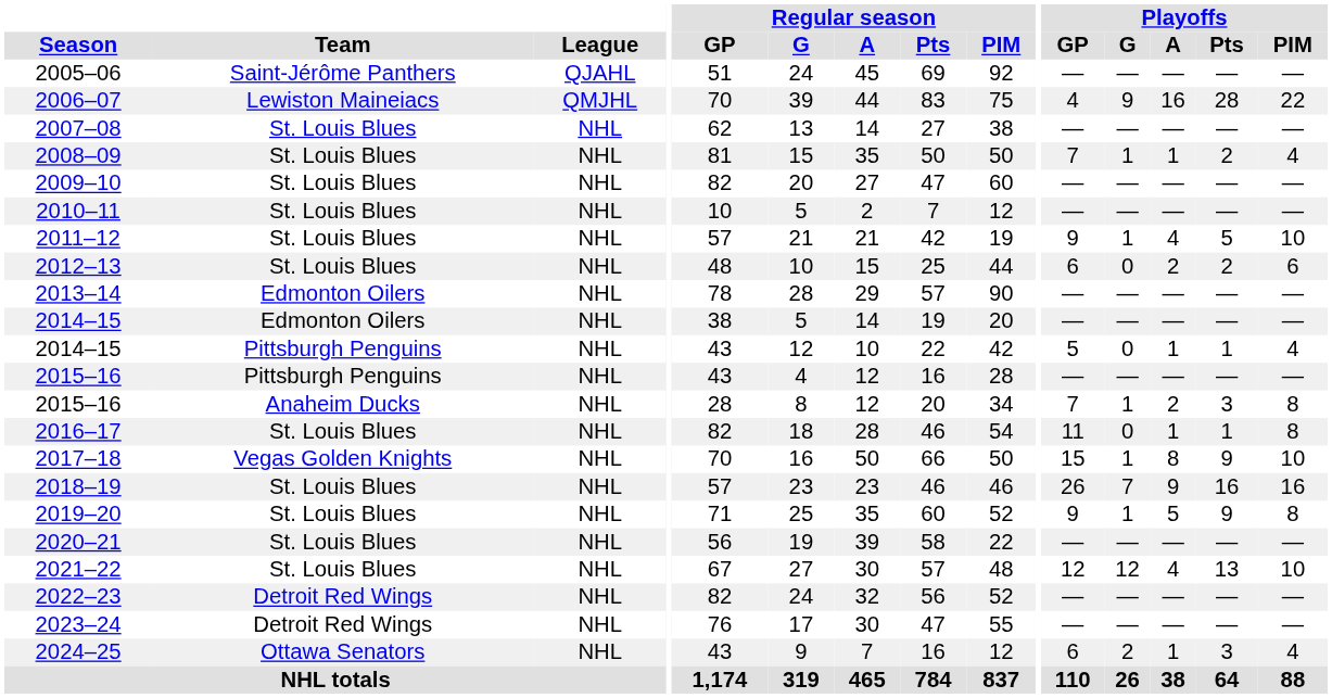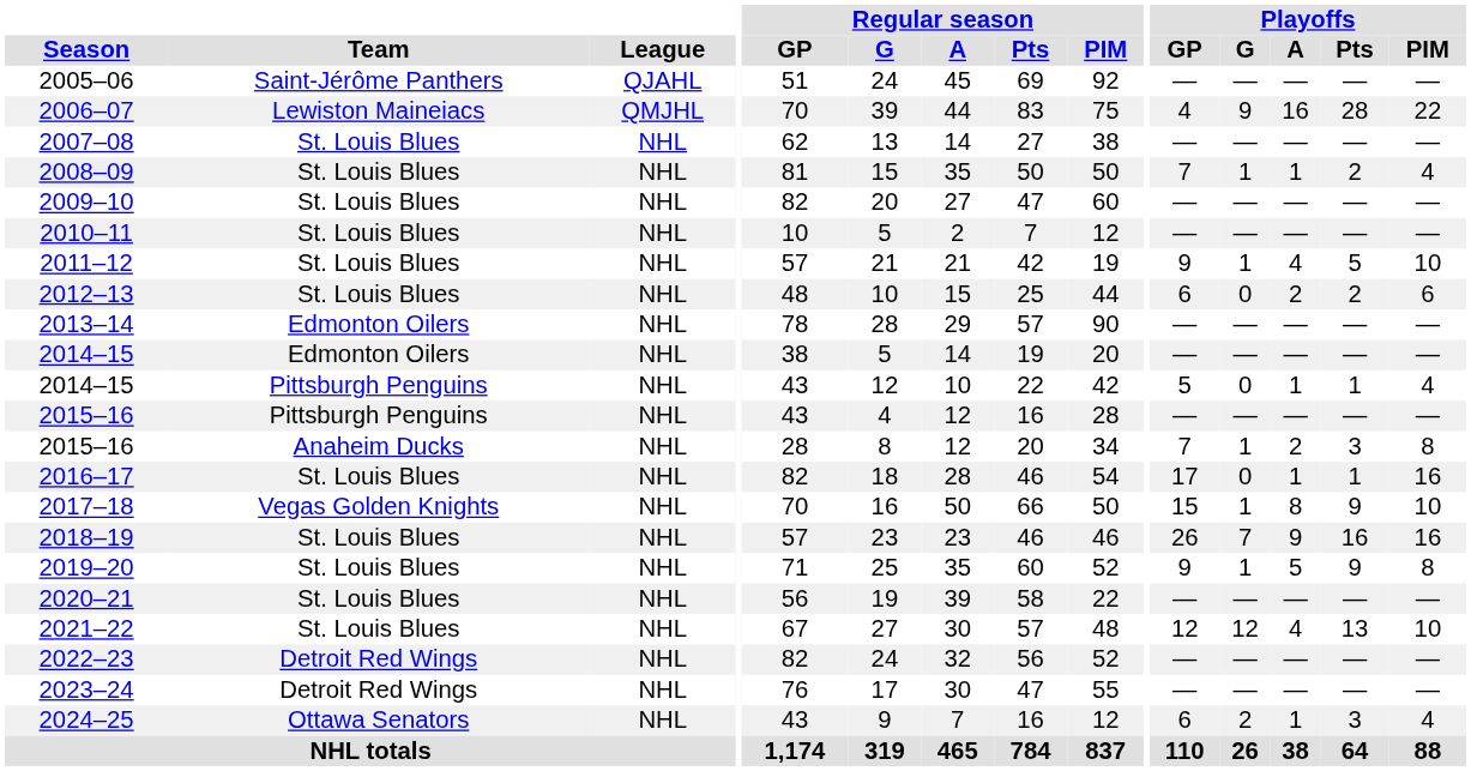 <table border="0" cellpadding="1" cellspacing="0" style="text-align:center; width:60em">
 <tr bgcolor="#e0e0e0">
 <th colspan="3" bgcolor="#ffffff"></th>
 <th rowspan="101" bgcolor="#ffffff"></th>
 <th colspan="5"><a href='#'>Regular season</a></th>
 <th rowspan="101" bgcolor="#ffffff"></th>
 <th colspan="5"><a href='#'>Playoffs</a></th>
 </tr>
 <tr bgcolor="#e0e0e0">
 <th><a href='#'>Season</a></th>
 <th>Team</th>
 <th>League</th>
 <th>GP</th>
 <th><a href='#'>G</a></th>
 <th><a href='#'>A</a></th>
 <th><a href='#'>Pts</a></th>
 <th><a href='#'>PIM</a></th>
 <th>GP</th>
 <th>G</th>
 <th>A</th>
 <th>Pts</th>
 <th>PIM</th>
 </tr>
 <tr>
 <td>2005–06</td>
 <td><a href='#'>Saint-Jérôme Panthers</a></td>
 <td><a href='#'>QJAHL</a></td>
 <td>51</td>
 <td>24</td>
 <td>45</td>
 <td>69</td>
 <td>92</td>
 <td>—</td>
 <td>—</td>
 <td>—</td>
 <td>—</td>
 <td>—</td>
 </tr>
 <tr bgcolor="#f0f0f0">
 <td><a href='#'>2006–07</a></td>
 <td><a href='#'>Lewiston Maineiacs</a></td>
 <td><a href='#'>QMJHL</a></td>
 <td>70</td>
 <td>39</td>
 <td>44</td>
 <td>83</td>
 <td>75</td>
 <td>4</td>
 <td>9</td>
 <td>16</td>
 <td>28</td>
 <td>22</td>
 </tr>
 <tr>
 <td><a href='#'>2007–08</a></td>
 <td><a href='#'>St. Louis Blues</a></td>
 <td><a href='#'>NHL</a></td>
 <td>62</td>
 <td>13</td>
 <td>14</td>
 <td>27</td>
 <td>38</td>
 <td>—</td>
 <td>—</td>
 <td>—</td>
 <td>—</td>
 <td>—</td>
 </tr>
 <tr bgcolor="#f0f0f0">
 <td><a href='#'>2008–09</a></td>
 <td>St. Louis Blues</td>
 <td>NHL</td>
 <td>81</td>
 <td>15</td>
 <td>35</td>
 <td>50</td>
 <td>50</td>
 <td>7</td>
 <td>1</td>
 <td>1</td>
 <td>2</td>
 <td>4</td>
 </tr>
 <tr>
 <td><a href='#'>2009–10</a></td>
 <td>St. Louis Blues</td>
 <td>NHL</td>
 <td>82</td>
 <td>20</td>
 <td>27</td>
 <td>47</td>
 <td>60</td>
 <td>—</td>
 <td>—</td>
 <td>—</td>
 <td>—</td>
 <td>—</td>
 </tr>
 <tr bgcolor="#f0f0f0">
 <td><a href='#'>2010–11</a></td>
 <td>St. Louis Blues</td>
 <td>NHL</td>
 <td>10</td>
 <td>5</td>
 <td>2</td>
 <td>7</td>
 <td>12</td>
 <td>—</td>
 <td>—</td>
 <td>—</td>
 <td>—</td>
 <td>—</td>
 </tr>
 <tr>
 <td><a href='#'>2011–12</a></td>
 <td>St. Louis Blues</td>
 <td>NHL</td>
 <td>57</td>
 <td>21</td>
 <td>21</td>
 <td>42</td>
 <td>19</td>
 <td>9</td>
 <td>1</td>
 <td>4</td>
 <td>5</td>
 <td>10</td>
 </tr>
 <tr bgcolor="#f0f0f0">
 <td><a href='#'>2012–13</a></td>
 <td>St. Louis Blues</td>
 <td>NHL</td>
 <td>48</td>
 <td>10</td>
 <td>15</td>
 <td>25</td>
 <td>44</td>
 <td>6</td>
 <td>0</td>
 <td>2</td>
 <td>2</td>
 <td>6</td>
 </tr>
 <tr>
 <td><a href='#'>2013–14</a></td>
 <td><a href='#'>Edmonton Oilers</a></td>
 <td>NHL</td>
 <td>78</td>
 <td>28</td>
 <td>29</td>
 <td>57</td>
 <td>90</td>
 <td>—</td>
 <td>—</td>
 <td>—</td>
 <td>—</td>
 <td>—</td>
 </tr>
 <tr bgcolor="#f0f0f0">
 <td><a href='#'>2014–15</a></td>
 <td>Edmonton Oilers</td>
 <td>NHL</td>
 <td>38</td>
 <td>5</td>
 <td>14</td>
 <td>19</td>
 <td>20</td>
 <td>—</td>
 <td>—</td>
 <td>—</td>
 <td>—</td>
 <td>—</td>
 </tr>
 <tr>
 <td>2014–15</td>
 <td><a href='#'>Pittsburgh Penguins</a></td>
 <td>NHL</td>
 <td>43</td>
 <td>12</td>
 <td>10</td>
 <td>22</td>
 <td>42</td>
 <td>5</td>
 <td>0</td>
 <td>1</td>
 <td>1</td>
 <td>4</td>
 </tr>
 <tr bgcolor="#f0f0f0">
 <td><a href='#'>2015–16</a></td>
 <td>Pittsburgh Penguins</td>
 <td>NHL</td>
 <td>43</td>
 <td>4</td>
 <td>12</td>
 <td>16</td>
 <td>28</td>
 <td>—</td>
 <td>—</td>
 <td>—</td>
 <td>—</td>
 <td>—</td>
 </tr>
 <tr>
 <td>2015–16</td>
 <td><a href='#'>Anaheim Ducks</a></td>
 <td>NHL</td>
 <td>28</td>
 <td>8</td>
 <td>12</td>
 <td>20</td>
 <td>34</td>
 <td>7</td>
 <td>1</td>
 <td>2</td>
 <td>3</td>
 <td>8</td>
 </tr>
 <tr bgcolor="#f0f0f0">
 <td><a href='#'>2016–17</a></td>
 <td>St. Louis Blues</td>
 <td>NHL</td>
 <td>82</td>
 <td>18</td>
 <td>28</td>
 <td>46</td>
 <td>54</td>
-<td>11</td>
+<td>17</td>
 <td>0</td>
 <td>1</td>
 <td>1</td>
-<td>8</td>
+<td>16</td>
 </tr>
 <tr>
 <td><a href='#'>2017–18</a></td>
 <td><a href='#'>Vegas Golden Knights</a></td>
 <td>NHL</td>
 <td>70</td>
 <td>16</td>
 <td>50</td>
 <td>66</td>
 <td>50</td>
 <td>15</td>
 <td>1</td>
 <td>8</td>
 <td>9</td>
 <td>10</td>
 </tr>
 <tr bgcolor="#f0f0f0">
 <td><a href='#'>2018–19</a></td>
 <td>St. Louis Blues</td>
 <td>NHL</td>
 <td>57</td>
 <td>23</td>
 <td>23</td>
 <td>46</td>
 <td>46</td>
 <td>26</td>
 <td>7</td>
 <td>9</td>
 <td>16</td>
 <td>16</td>
 </tr>
 <tr>
 <td><a href='#'>2019–20</a></td>
 <td>St. Louis Blues</td>
 <td>NHL</td>
 <td>71</td>
 <td>25</td>
 <td>35</td>
 <td>60</td>
 <td>52</td>
 <td>9</td>
 <td>1</td>
 <td>5</td>
 <td>9</td>
 <td>8</td>
 </tr>
 <tr bgcolor="#f0f0f0">
 <td><a href='#'>2020–21</a></td>
 <td>St. Louis Blues</td>
 <td>NHL</td>
 <td>56</td>
 <td>19</td>
 <td>39</td>
 <td>58</td>
 <td>22</td>
 <td>—</td>
 <td>—</td>
 <td>—</td>
 <td>—</td>
 <td>—</td>
 </tr>
 <tr>
 <td><a href='#'>2021–22</a></td>
 <td>St. Louis Blues</td>
 <td>NHL</td>
 <td>67</td>
 <td>27</td>
 <td>30</td>
 <td>57</td>
 <td>48</td>
 <td>12</td>
 <td>12</td>
 <td>4</td>
 <td>13</td>
 <td>10</td>
 </tr>
 <tr bgcolor="#f0f0f0">
 <td><a href='#'>2022–23</a></td>
 <td><a href='#'>Detroit Red Wings</a></td>
 <td>NHL</td>
 <td>82</td>
 <td>24</td>
 <td>32</td>
 <td>56</td>
 <td>52</td>
 <td>—</td>
 <td>—</td>
 <td>—</td>
 <td>—</td>
 <td>—</td>
 </tr>
 <tr>
 <td><a href='#'>2023–24</a></td>
 <td>Detroit Red Wings</td>
 <td>NHL</td>
 <td>76</td>
 <td>17</td>
 <td>30</td>
 <td>47</td>
 <td>55</td>
 <td>—</td>
 <td>—</td>
 <td>—</td>
 <td>—</td>
 <td>—</td>
 </tr>
 <tr bgcolor="#f0f0f0">
 <td><a href='#'>2024–25</a></td>
 <td><a href='#'>Ottawa Senators</a></td>
 <td>NHL</td>
 <td>43</td>
 <td>9</td>
 <td>7</td>
 <td>16</td>
 <td>12</td>
 <td>6</td>
 <td>2</td>
 <td>1</td>
 <td>3</td>
 <td>4</td>
 </tr>
 <tr bgcolor="#e0e0e0">
 <th colspan="3">NHL totals</th>
 <th>1,174</th>
 <th>319</th>
 <th>465</th>
 <th>784</th>
 <th>837</th>
 <th>110</th>
 <th>26</th>
 <th>38</th>
 <th>64</th>
 <th>88</th>
 </tr>
 </table>
